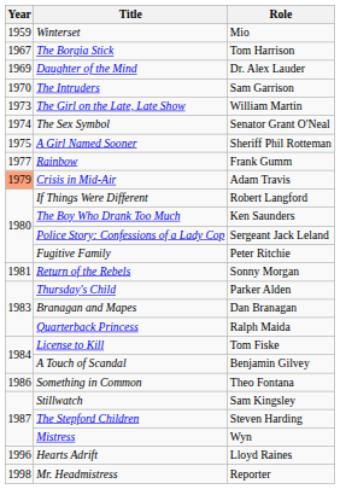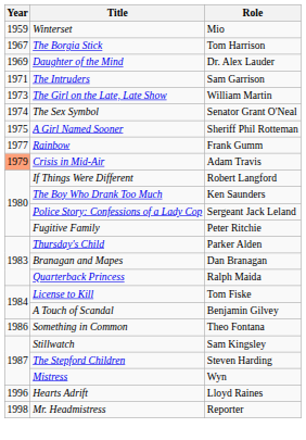 <table class="wikitable sortable">
 <tr>
 <th>Year</th>
 <th>Title</th>
 <th>Role</th>
 </tr>
 <tr>
 <td>1959</td>
 <td><em>Winterset</em></td>
 <td>Mio</td>
 </tr>
 <tr>
 <td>1967</td>
 <td><em><a href='#'>The Borgia Stick</a></em></td>
 <td>Tom Harrison</td>
 </tr>
 <tr>
 <td>1969</td>
 <td><em><a href='#'>Daughter of the Mind</a></em></td>
 <td>Dr. Alex Lauder</td>
 </tr>
 <tr>
-<td>1970</td>
+<td>1971</td>
 <td><em><a href='#'>The Intruders</a></em></td>
 <td>Sam Garrison</td>
 </tr>
 <tr>
 <td>1973</td>
 <td><em><a href='#'>The Girl on the Late, Late Show</a></em></td>
 <td>William Martin</td>
 </tr>
 <tr>
 <td>1974</td>
 <td><em>The Sex Symbol</em></td>
 <td>Senator Grant O'Neal</td>
 </tr>
 <tr>
 <td>1975</td>
 <td><em><a href='#'>A Girl Named Sooner</a></em></td>
 <td>Sheriff Phil Rotteman</td>
 </tr>
 <tr>
 <td>1977</td>
 <td><em><a href='#'>Rainbow</a></em></td>
 <td>Frank Gumm</td>
 </tr>
 <tr>
 <td style="background: lightsalmon;">1979</td>
 <td><em><a href='#'>Crisis in Mid-Air</a></em></td>
 <td>Adam Travis</td>
 </tr>
 <tr>
 <td rowspan=4>1980</td>
 <td><em>If Things Were Different</em></td>
 <td>Robert Langford</td>
 </tr>
 <tr>
 <td><em><a href='#'>The Boy Who Drank Too Much</a></em></td>
 <td>Ken Saunders</td>
 </tr>
 <tr>
 <td><em><a href='#'>Police Story: Confessions of a Lady Cop</a></em></td>
 <td>Sergeant Jack Leland</td>
 </tr>
 <tr>
 <td><em>Fugitive Family</em></td>
 <td>Peter Ritchie</td>
-</tr>
-<tr>
-<td>1981</td>
-<td><em><a href='#'>Return of the Rebels</a></em></td>
-<td>Sonny Morgan</td>
 </tr>
 <tr>
 <td rowspan=3>1983</td>
 <td><em><a href='#'>Thursday's Child</a></em></td>
 <td>Parker Alden</td>
 </tr>
 <tr>
 <td><em>Branagan and Mapes</em></td>
 <td>Dan Branagan</td>
 </tr>
 <tr>
 <td><em><a href='#'>Quarterback Princess</a></em></td>
 <td>Ralph Maida</td>
 </tr>
 <tr>
 <td rowspan=2>1984</td>
 <td><em><a href='#'>License to Kill</a></em></td>
 <td>Tom Fiske</td>
 </tr>
 <tr>
 <td><em>A Touch of Scandal</em></td>
 <td>Benjamin Gilvey</td>
 </tr>
 <tr>
 <td>1986</td>
 <td><em>Something in Common</em></td>
 <td>Theo Fontana</td>
 </tr>
 <tr>
 <td rowspan=3>1987</td>
 <td><em>Stillwatch</em></td>
 <td>Sam Kingsley</td>
 </tr>
 <tr>
 <td><em><a href='#'>The Stepford Children</a></em></td>
 <td>Steven Harding</td>
 </tr>
 <tr>
 <td><em><a href='#'>Mistress</a></em></td>
 <td>Wyn</td>
 </tr>
 <tr>
 <td>1996</td>
 <td><em>Hearts Adrift</em></td>
 <td>Lloyd Raines</td>
 </tr>
 <tr>
 <td>1998</td>
 <td><em>Mr. Headmistress</em></td>
 <td>Reporter</td>
 </tr>
 </table>
